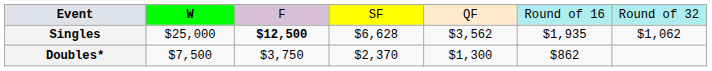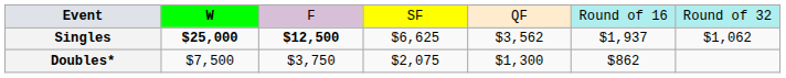 <table class=wikitable style=font-size:90%;text-align:center>
 <tr>
 <td width=130 bgcolor=dfe2e9><strong>Event</strong></td>
 <td width=80 bgcolor=lime><strong>W</strong></td>
 <td width=85 bgcolor=thistle>F</td>
 <td width=85 bgcolor=ffff00>SF</td>
 <td width=85 bgcolor=ffebcd>QF</td>
 <td width=85 bgcolor=afeeee>Round of 16</td>
 <td width=85 bgcolor=afeeee>Round of 32</td>
 </tr>
 <tr>
 <th style=background:#f3f3f3>Singles</th>
-<td>$25,000</td>
+<td><strong>$25,000</strong></td>
 <td><strong>$12,500</strong></td>
-<td>$6,628</td>
+<td>$6,625</td>
 <td>$3,562</td>
-<td>$1,935</td>
+<td>$1,937</td>
 <td>$1,062</td>
 </tr>
 <tr>
 <th style=background:#f3f3f3>Doubles*</th>
 <td>$7,500</td>
 <td>$3,750</td>
-<td>$2,370</td>
+<td>$2,075</td>
 <td>$1,300</td>
 <td>$862</td>
 <td></td>
 </tr>
 </table>
